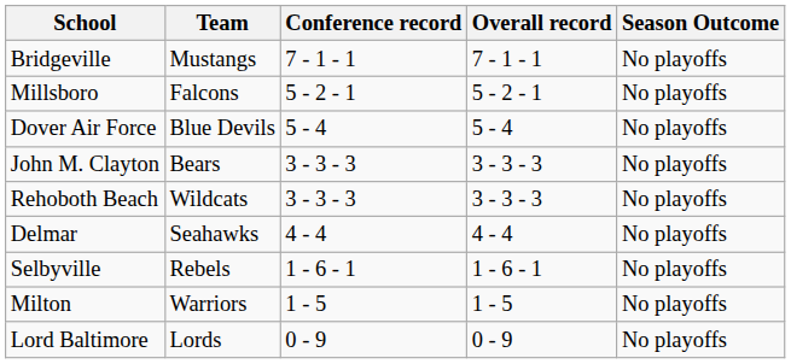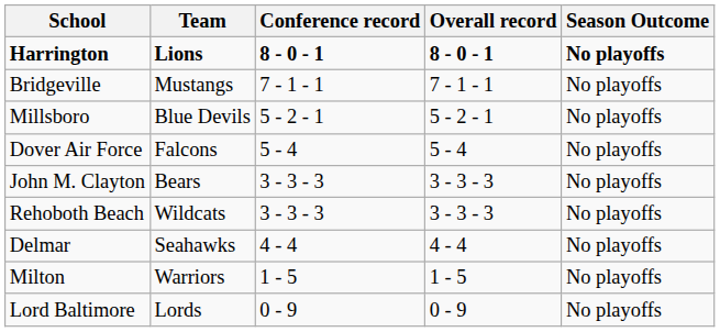 <table class="wikitable mw-collapsible mw-collapsed">
 <tr>
 <th>School</th>
 <th>Team</th>
 <th>Conference record</th>
 <th>Overall record</th>
 <th>Season Outcome</th>
+</tr>
+<tr>
+<td><strong>Harrington</strong></td>
+<td><strong>Lions</strong></td>
+<td><strong>8 - 0 - 1</strong></td>
+<td><strong>8 - 0 - 1</strong></td>
+<td><strong>No playoffs</strong></td>
 </tr>
 <tr>
 <td>Bridgeville</td>
 <td>Mustangs</td>
 <td>7 - 1 - 1</td>
 <td>7 - 1 - 1</td>
 <td>No playoffs</td>
 </tr>
 <tr>
 <td>Millsboro</td>
-<td>Falcons</td>
+<td>Blue Devils</td>
 <td>5 - 2 - 1</td>
 <td>5 - 2 - 1</td>
 <td>No playoffs</td>
 </tr>
 <tr>
 <td>Dover Air Force</td>
-<td>Blue Devils</td>
+<td>Falcons</td>
 <td>5 - 4</td>
 <td>5 - 4</td>
 <td>No playoffs</td>
 </tr>
 <tr>
 <td>John M. Clayton</td>
 <td>Bears</td>
 <td>3 - 3 - 3</td>
 <td>3 - 3 - 3</td>
 <td>No playoffs</td>
 </tr>
 <tr>
 <td>Rehoboth Beach</td>
 <td>Wildcats</td>
 <td>3 - 3 - 3</td>
 <td>3 - 3 - 3</td>
 <td>No playoffs</td>
 </tr>
 <tr>
 <td>Delmar</td>
 <td>Seahawks</td>
 <td>4 - 4</td>
 <td>4 - 4</td>
 <td>No playoffs</td>
 </tr>
 <tr>
-<td>Selbyville</td>
-<td>Rebels</td>
-<td>1 - 6 - 1</td>
-<td>1 - 6 - 1</td>
-<td>No playoffs</td>
-</tr>
-<tr>
 <td>Milton</td>
 <td>Warriors</td>
 <td>1 - 5</td>
 <td>1 - 5</td>
 <td>No playoffs</td>
 </tr>
 <tr>
 <td>Lord Baltimore</td>
 <td>Lords</td>
 <td>0 - 9</td>
 <td>0 - 9</td>
 <td>No playoffs</td>
 </tr>
 </table>
